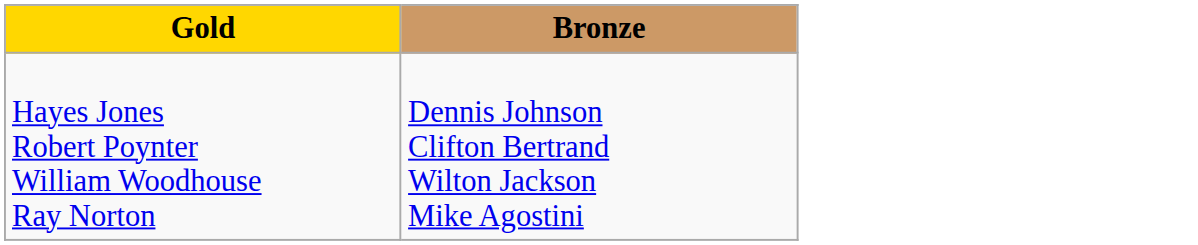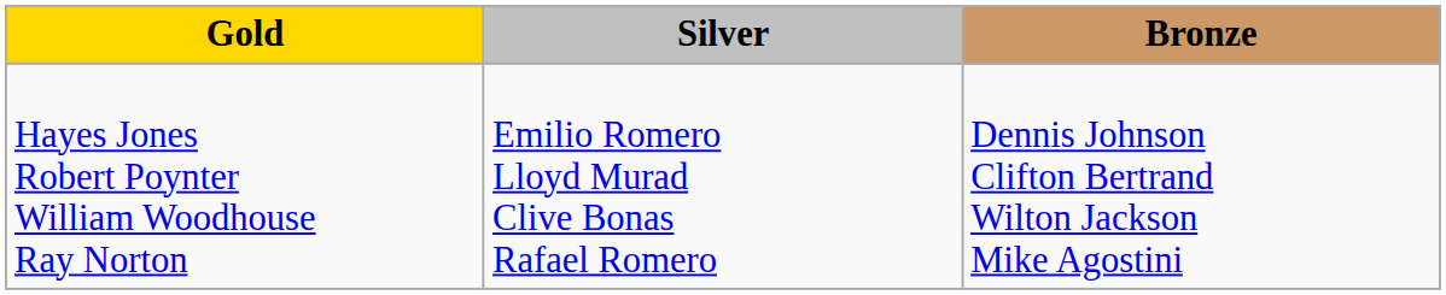 <table class="wikitable" style="text-align:left">
 <tr align="center">
 <td width=200 bgcolor=gold><strong>Gold</strong></td>
+<td width=200 bgcolor=silver><strong>Silver</strong></td>
 <td width=200 bgcolor=CC9966><strong>Bronze</strong></td>
 </tr>
 <tr>
 <td><em></em><br><a href='#'>Hayes Jones</a><br><a href='#'>Robert Poynter</a><br><a href='#'>William Woodhouse</a><br><a href='#'>Ray Norton</a></td>
+<td><em></em><br><a href='#'>Emilio Romero</a><br><a href='#'>Lloyd Murad</a><br><a href='#'>Clive Bonas</a><br><a href='#'>Rafael Romero</a></td>
 <td><em></em><br><a href='#'>Dennis Johnson</a><br><a href='#'>Clifton Bertrand</a><br><a href='#'>Wilton Jackson</a><br><a href='#'>Mike Agostini</a></td>
 </tr>
 </table>
